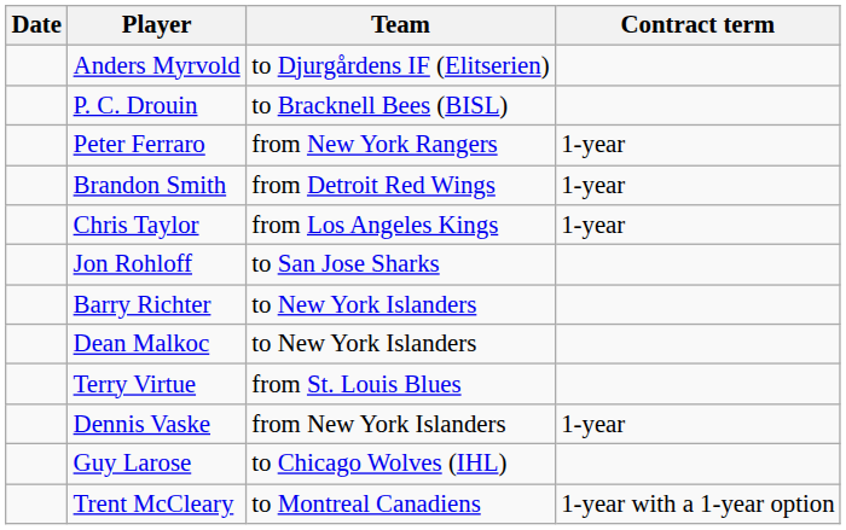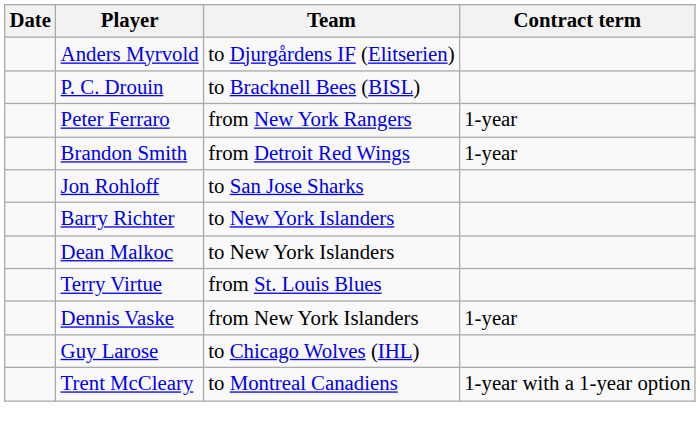 <table class="wikitable">
 <tr>
 <th>Date</th>
 <th>Player</th>
 <th>Team</th>
 <th>Contract term</th>
 </tr>
 <tr>
 <td></td>
 <td><a href='#'>Anders Myrvold</a></td>
 <td>to <a href='#'>Djurgårdens IF</a> (<a href='#'>Elitserien</a>)</td>
 <td></td>
 </tr>
 <tr>
 <td></td>
 <td><a href='#'>P. C. Drouin</a></td>
 <td>to <a href='#'>Bracknell Bees</a> (<a href='#'>BISL</a>)</td>
 <td></td>
 </tr>
 <tr>
 <td></td>
 <td><a href='#'>Peter Ferraro</a></td>
 <td>from <a href='#'>New York Rangers</a></td>
 <td>1-year</td>
 </tr>
 <tr>
 <td></td>
 <td><a href='#'>Brandon Smith</a></td>
 <td>from <a href='#'>Detroit Red Wings</a></td>
-<td>1-year</td>
-</tr>
-<tr>
-<td></td>
-<td><a href='#'>Chris Taylor</a></td>
-<td>from <a href='#'>Los Angeles Kings</a></td>
 <td>1-year</td>
 </tr>
 <tr>
 <td></td>
 <td><a href='#'>Jon Rohloff</a></td>
 <td>to <a href='#'>San Jose Sharks</a></td>
 <td></td>
 </tr>
 <tr>
 <td></td>
 <td><a href='#'>Barry Richter</a></td>
 <td>to <a href='#'>New York Islanders</a></td>
 <td></td>
 </tr>
 <tr>
 <td></td>
 <td><a href='#'>Dean Malkoc</a></td>
 <td>to New York Islanders</td>
 <td></td>
 </tr>
 <tr>
 <td></td>
 <td><a href='#'>Terry Virtue</a></td>
 <td>from <a href='#'>St. Louis Blues</a></td>
 <td></td>
 </tr>
 <tr>
 <td></td>
 <td><a href='#'>Dennis Vaske</a></td>
 <td>from New York Islanders</td>
 <td>1-year</td>
 </tr>
 <tr>
 <td></td>
 <td><a href='#'>Guy Larose</a></td>
 <td>to <a href='#'>Chicago Wolves</a> (<a href='#'>IHL</a>)</td>
 <td></td>
 </tr>
 <tr>
 <td></td>
 <td><a href='#'>Trent McCleary</a></td>
 <td>to <a href='#'>Montreal Canadiens</a></td>
 <td>1-year with a 1-year option</td>
 </tr>
 </table>
